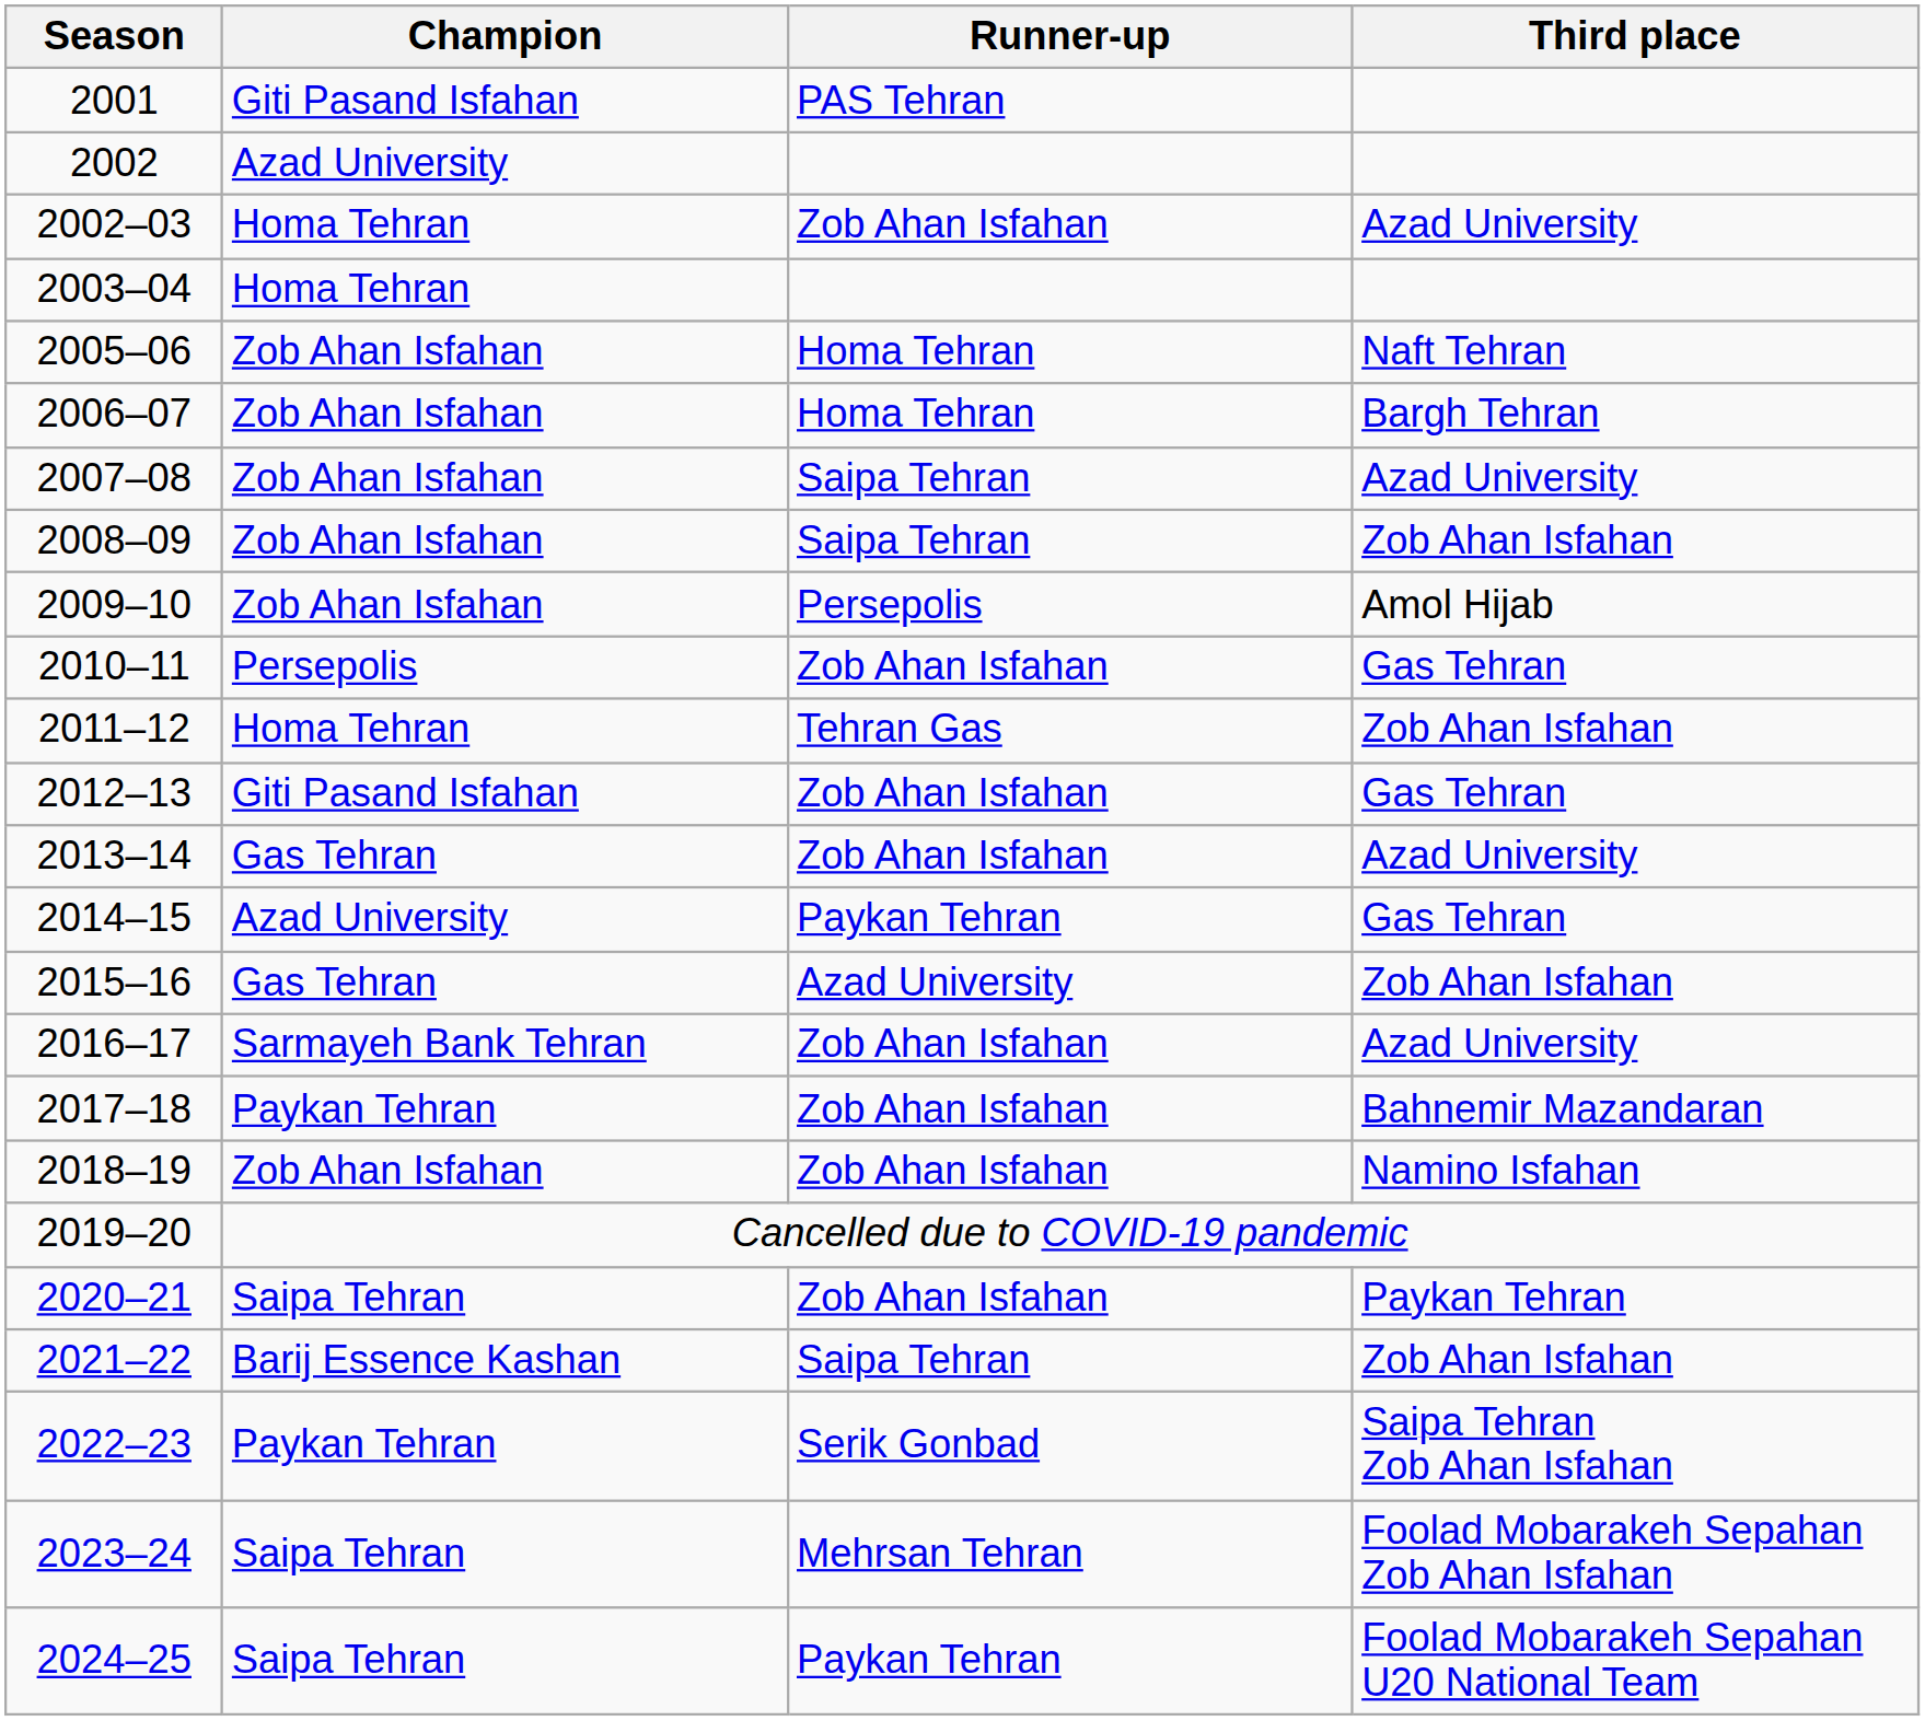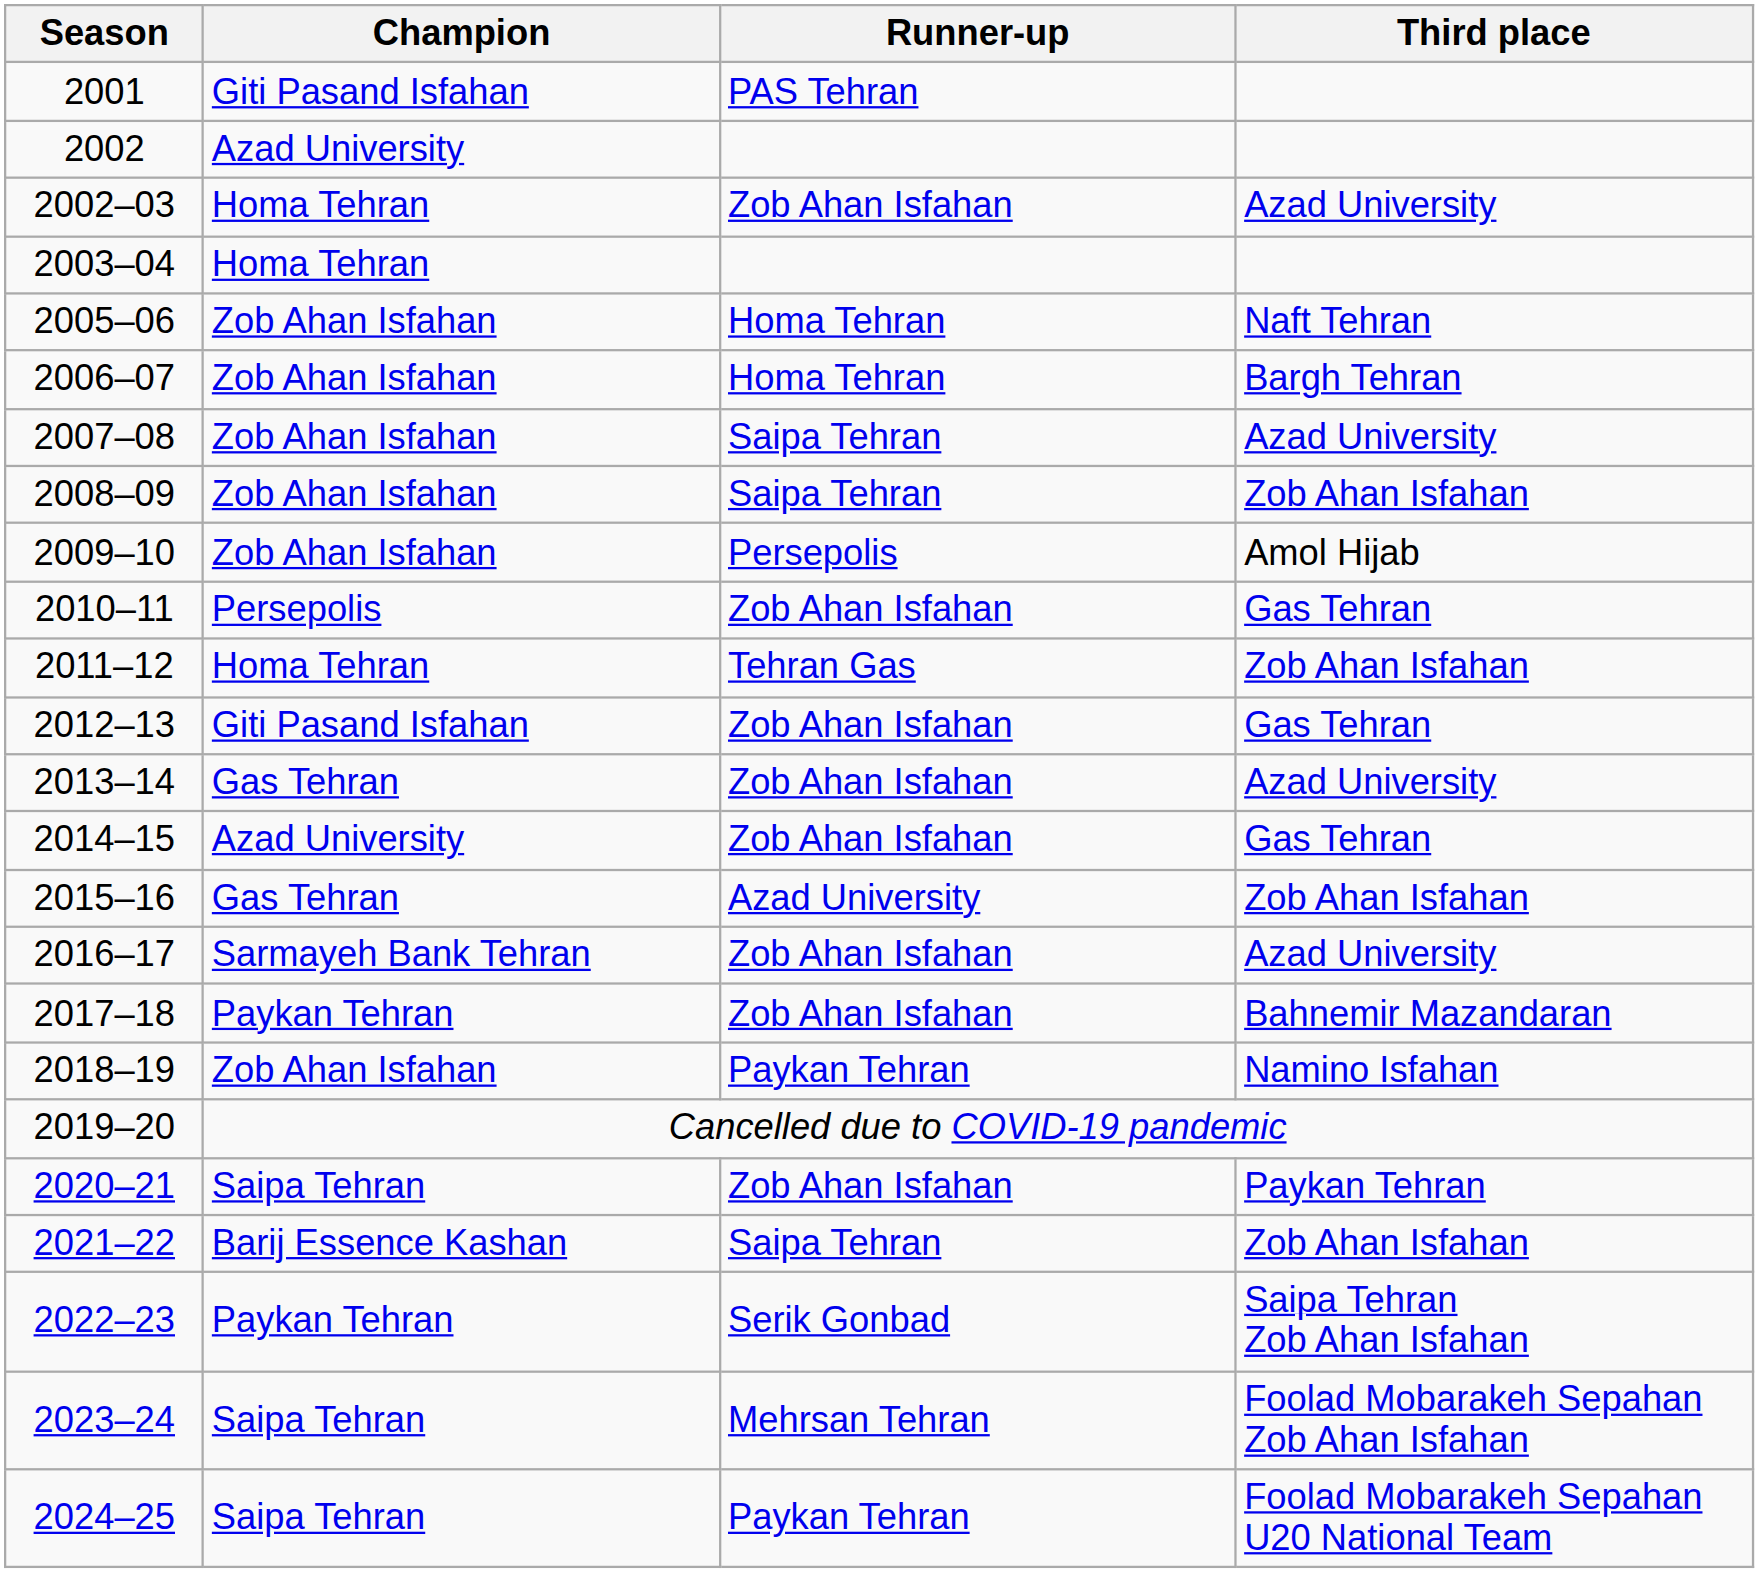 <table class="wikitable">
 <tr>
 <th width=80>Season</th>
 <th width=220>Champion</th>
 <th width=220>Runner-up</th>
 <th width=220>Third place</th>
 </tr>
 <tr>
 <td align=center>2001</td>
 <td><a href='#'>Giti Pasand Isfahan</a></td>
 <td><a href='#'>PAS Tehran</a></td>
 <td></td>
 </tr>
 <tr>
 <td align=center>2002</td>
 <td><a href='#'>Azad University</a></td>
 <td></td>
 <td></td>
 </tr>
 <tr>
 <td align=center>2002–03</td>
 <td><a href='#'>Homa Tehran</a></td>
 <td><a href='#'>Zob Ahan Isfahan</a></td>
 <td><a href='#'>Azad University</a></td>
 </tr>
 <tr>
 <td align=center>2003–04</td>
 <td><a href='#'>Homa Tehran</a></td>
 <td></td>
 <td></td>
 </tr>
 <tr>
 <td align=center>2005–06</td>
 <td><a href='#'>Zob Ahan Isfahan</a></td>
 <td><a href='#'>Homa Tehran</a></td>
 <td><a href='#'>Naft Tehran</a></td>
 </tr>
 <tr>
 <td align=center>2006–07</td>
 <td><a href='#'>Zob Ahan Isfahan</a></td>
 <td><a href='#'>Homa Tehran</a></td>
 <td><a href='#'>Bargh Tehran</a></td>
 </tr>
 <tr>
 <td align=center>2007–08</td>
 <td><a href='#'>Zob Ahan Isfahan</a></td>
 <td><a href='#'>Saipa Tehran</a></td>
 <td><a href='#'>Azad University</a></td>
 </tr>
 <tr>
 <td align=center>2008–09</td>
 <td><a href='#'>Zob Ahan Isfahan</a></td>
 <td><a href='#'>Saipa Tehran</a></td>
 <td><a href='#'>Zob Ahan Isfahan</a></td>
 </tr>
 <tr>
 <td align=center>2009–10</td>
 <td><a href='#'>Zob Ahan Isfahan</a></td>
 <td><a href='#'>Persepolis</a></td>
 <td>Amol Hijab</td>
 </tr>
 <tr>
 <td align=center>2010–11</td>
 <td><a href='#'>Persepolis</a></td>
 <td><a href='#'>Zob Ahan Isfahan</a></td>
 <td><a href='#'>Gas Tehran</a></td>
 </tr>
 <tr>
 <td align=center>2011–12</td>
 <td><a href='#'>Homa Tehran</a></td>
 <td><a href='#'>Tehran Gas</a></td>
 <td><a href='#'>Zob Ahan Isfahan</a></td>
 </tr>
 <tr>
 <td align=center>2012–13</td>
 <td><a href='#'>Giti Pasand Isfahan</a></td>
 <td><a href='#'>Zob Ahan Isfahan</a></td>
 <td><a href='#'>Gas Tehran</a></td>
 </tr>
 <tr>
 <td align=center>2013–14</td>
 <td><a href='#'>Gas Tehran</a></td>
 <td><a href='#'>Zob Ahan Isfahan</a></td>
 <td><a href='#'>Azad University</a></td>
 </tr>
 <tr>
 <td align=center>2014–15</td>
 <td><a href='#'>Azad University</a></td>
-<td><a href='#'>Paykan Tehran</a></td>
+<td><a href='#'>Zob Ahan Isfahan</a></td>
 <td><a href='#'>Gas Tehran</a></td>
 </tr>
 <tr>
 <td align=center>2015–16</td>
 <td><a href='#'>Gas Tehran</a></td>
 <td><a href='#'>Azad University</a></td>
 <td><a href='#'>Zob Ahan Isfahan</a></td>
 </tr>
 <tr>
 <td align=center>2016–17</td>
 <td><a href='#'>Sarmayeh Bank Tehran</a></td>
 <td><a href='#'>Zob Ahan Isfahan</a></td>
 <td><a href='#'>Azad University</a></td>
 </tr>
 <tr>
 <td align=center>2017–18</td>
 <td><a href='#'>Paykan Tehran</a></td>
 <td><a href='#'>Zob Ahan Isfahan</a></td>
 <td><a href='#'>Bahnemir Mazandaran</a></td>
 </tr>
 <tr>
 <td align=center>2018–19</td>
 <td><a href='#'>Zob Ahan Isfahan</a></td>
-<td><a href='#'>Zob Ahan Isfahan</a></td>
+<td><a href='#'>Paykan Tehran</a></td>
 <td><a href='#'>Namino Isfahan</a></td>
 </tr>
 <tr>
 <td align=center>2019–20</td>
 <td colspan=3 align="center"><em>Cancelled due to <a href='#'>COVID-19 pandemic</a></em></td>
 </tr>
 <tr>
 <td align=center><a href='#'>2020–21</a></td>
 <td><a href='#'>Saipa Tehran</a></td>
 <td><a href='#'>Zob Ahan Isfahan</a></td>
 <td><a href='#'>Paykan Tehran</a></td>
 </tr>
 <tr>
 <td align=center><a href='#'>2021–22</a></td>
 <td><a href='#'>Barij Essence Kashan</a></td>
 <td><a href='#'>Saipa Tehran</a></td>
 <td><a href='#'>Zob Ahan Isfahan</a></td>
 </tr>
 <tr>
 <td align=center><a href='#'>2022–23</a></td>
 <td><a href='#'>Paykan Tehran</a></td>
 <td><a href='#'>Serik Gonbad</a></td>
 <td><a href='#'>Saipa Tehran</a><br><a href='#'>Zob Ahan Isfahan</a></td>
 </tr>
 <tr>
 <td align=center><a href='#'>2023–24</a></td>
 <td><a href='#'>Saipa Tehran</a></td>
 <td><a href='#'>Mehrsan Tehran</a></td>
 <td><a href='#'>Foolad Mobarakeh Sepahan</a><br><a href='#'>Zob Ahan Isfahan</a></td>
 </tr>
 <tr>
 <td align=center><a href='#'>2024–25</a></td>
 <td><a href='#'>Saipa Tehran</a></td>
 <td><a href='#'>Paykan Tehran</a></td>
 <td><a href='#'>Foolad Mobarakeh Sepahan</a><br><a href='#'>U20 National Team</a></td>
 </tr>
 </table>
